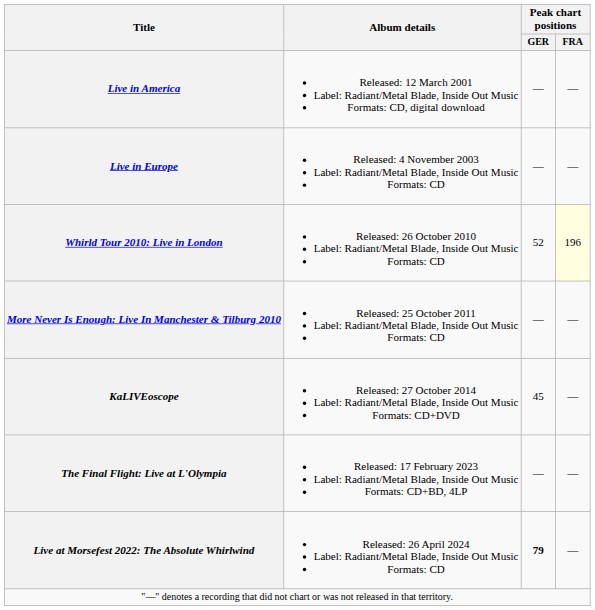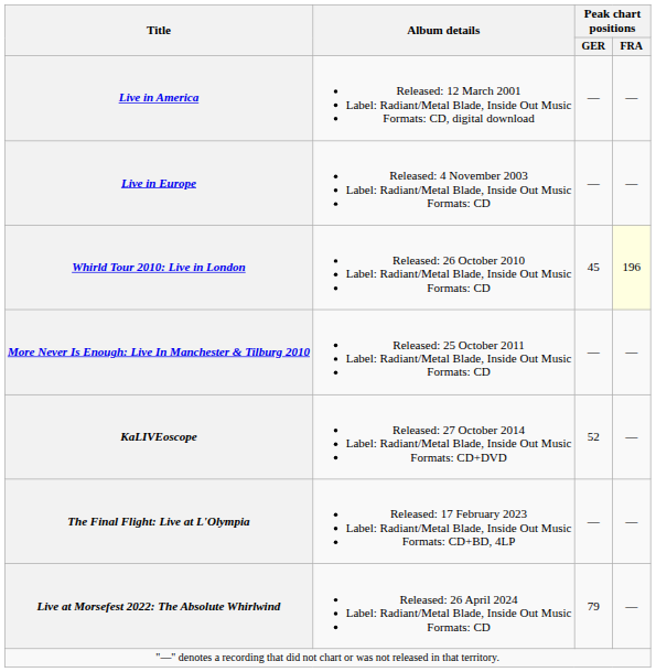 <table class="wikitable plainrowheaders" style="text-align:center;">
 <tr>
 <th scope="col" rowspan="2">Title</th>
 <th scope="col" rowspan="2">Album details</th>
 <th scope="col" colspan="2">Peak chart positions</th>
 </tr>
 <tr>
 <th scope="col" style="width:3em;font-size:90%;">GER<br></th>
 <th scope="col" style="width:3em;font-size:90%;">FRA<br></th>
 </tr>
 <tr>
 <th scope="row"><em><a href='#'>Live in America</a></em></th>
 <td><br><ul><li>Released: 12 March 2001</li><li>Label: Radiant/Metal Blade, Inside Out Music</li><li>Formats: CD, digital download</li></ul></td>
 <td>—</td>
 <td>—</td>
 </tr>
 <tr>
 <th scope="row"><em><a href='#'>Live in Europe</a></em></th>
 <td><br><ul><li>Released: 4 November 2003</li><li>Label: Radiant/Metal Blade, Inside Out Music</li><li>Formats: CD</li></ul></td>
 <td>—</td>
 <td>—</td>
 </tr>
 <tr>
 <th scope="row"><em><a href='#'>Whirld Tour 2010: Live in London</a></em></th>
 <td><br><ul><li>Released: 26 October 2010</li><li>Label: Radiant/Metal Blade, Inside Out Music</li><li>Formats: CD</li></ul></td>
-<td>52</td>
+<td>45</td>
 <td style="background: lightyellow;">196</td>
 </tr>
 <tr>
 <th scope="row"><em><a href='#'>More Never Is Enough: Live In Manchester & Tilburg 2010</a></em></th>
 <td><br><ul><li>Released: 25 October 2011</li><li>Label: Radiant/Metal Blade, Inside Out Music</li><li>Formats: CD</li></ul></td>
 <td>—</td>
 <td>—</td>
 </tr>
 <tr>
 <th scope="row"><em>KaLIVEoscope</em></th>
 <td><br><ul><li>Released: 27 October 2014</li><li>Label: Radiant/Metal Blade, Inside Out Music</li><li>Formats: CD+DVD</li></ul></td>
-<td>45</td>
+<td>52</td>
 <td>—</td>
 </tr>
 <tr>
 <th scope="row"><em>The Final Flight: Live at L'Olympia</em></th>
 <td><br><ul><li>Released: 17 February 2023</li><li>Label: Radiant/Metal Blade, Inside Out Music</li><li>Formats: CD+BD, 4LP</li></ul></td>
 <td>—</td>
 <td>—</td>
 </tr>
 <tr>
 <th scope="row"><em>Live at Morsefest 2022: The Absolute Whirlwind</em></th>
 <td><br><ul><li>Released: 26 April 2024</li><li>Label: Radiant/Metal Blade, Inside Out Music</li><li>Formats: CD</li></ul></td>
-<td><strong>79</strong></td>
+<td>79</td>
 <td>—</td>
 </tr>
 <tr>
 <td colspan="10" style="font-size:90%">"—" denotes a recording that did not chart or was not released in that territory.</td>
 </tr>
 </table>
